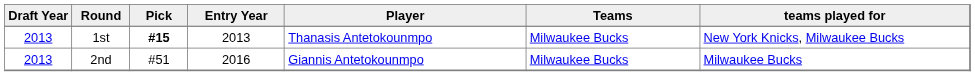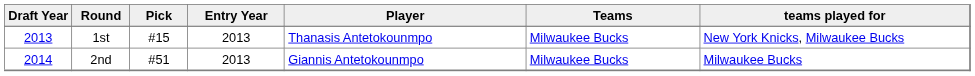 <table border=1 cellpadding=4 cellspacing=0 class="toccolours" border=" 1px solid #7f7f7f" style="margin: 0.5em 0 0 0; border-style: solid; border-right-width: 2px; border-bottom-width: 2px; border-collapse: collapse; font-size: 95%">
 <tr>
 <th bgcolor="#efefef" width="7%">Draft Year</th>
 <th bgcolor="#efefef" width="6%">Round</th>
 <th bgcolor="#efefef" width="6%">Pick</th>
 <th bgcolor="#efefef" width="10%">Entry Year</th>
 <th bgcolor="#efefef" width="25%">Player</th>
 <th bgcolor="#efefef" width="18%">Teams</th>
 <th bgcolor="#efefef" width="37%">teams played for</th>
 </tr>
 <tr>
 </tr>
 <tr>
 <td style="text-align:center;"><a href='#'>2013</a></td>
 <td style="text-align:center;">1st</td>
-<td style="text-align:center;"><strong>#15</strong></td>
+<td style="text-align:center;">#15</td>
 <td style="text-align:center;">2013</td>
 <td> <a href='#'>Thanasis Antetokounmpo</a></td>
 <td><a href='#'>Milwaukee Bucks</a></td>
 <td><a href='#'>New York Knicks</a>, <a href='#'>Milwaukee Bucks</a></td>
 </tr>
 <tr>
-<td style="text-align:center;"><a href='#'>2013</a></td>
+<td style="text-align:center;"><a href='#'>2014</a></td>
 <td style="text-align:center;">2nd</td>
 <td style="text-align:center;">#51</td>
-<td style="text-align:center;">2016</td>
+<td style="text-align:center;">2013</td>
 <td> <a href='#'>Giannis Antetokounmpo</a></td>
 <td><a href='#'>Milwaukee Bucks</a></td>
 <td><a href='#'>Milwaukee Bucks</a></td>
 </tr>
 </table>
